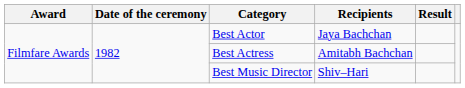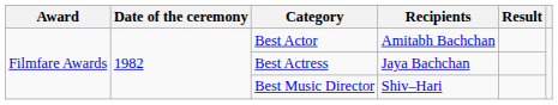 <table class="wikitable plainrowheaders sortable">
 <tr>
 <th scope="col">Award</th>
 <th scope="col">Date of the ceremony</th>
 <th scope="col">Category</th>
 <th scope="col">Recipients</th>
 <th scope="col">Result</th>
 <th class="unsortable" scope="col"></th>
 </tr>
 <tr>
 <td rowspan="3" scope="row"><a href='#'>Filmfare Awards</a></td>
 <td rowspan="3"><a href='#'>1982</a></td>
 <td><a href='#'>Best Actor</a></td>
-<td><a href='#'>Jaya Bachchan</a></td>
+<td><a href='#'>Amitabh Bachchan</a></td>
 <td></td>
 <td rowspan="3"></td>
 </tr>
 <tr>
 <td><a href='#'>Best Actress</a></td>
-<td><a href='#'>Amitabh Bachchan</a></td>
+<td><a href='#'>Jaya Bachchan</a></td>
 <td></td>
 </tr>
 <tr>
 <td><a href='#'>Best Music Director</a></td>
 <td><a href='#'>Shiv–Hari</a></td>
 <td></td>
 </tr>
 </table>
